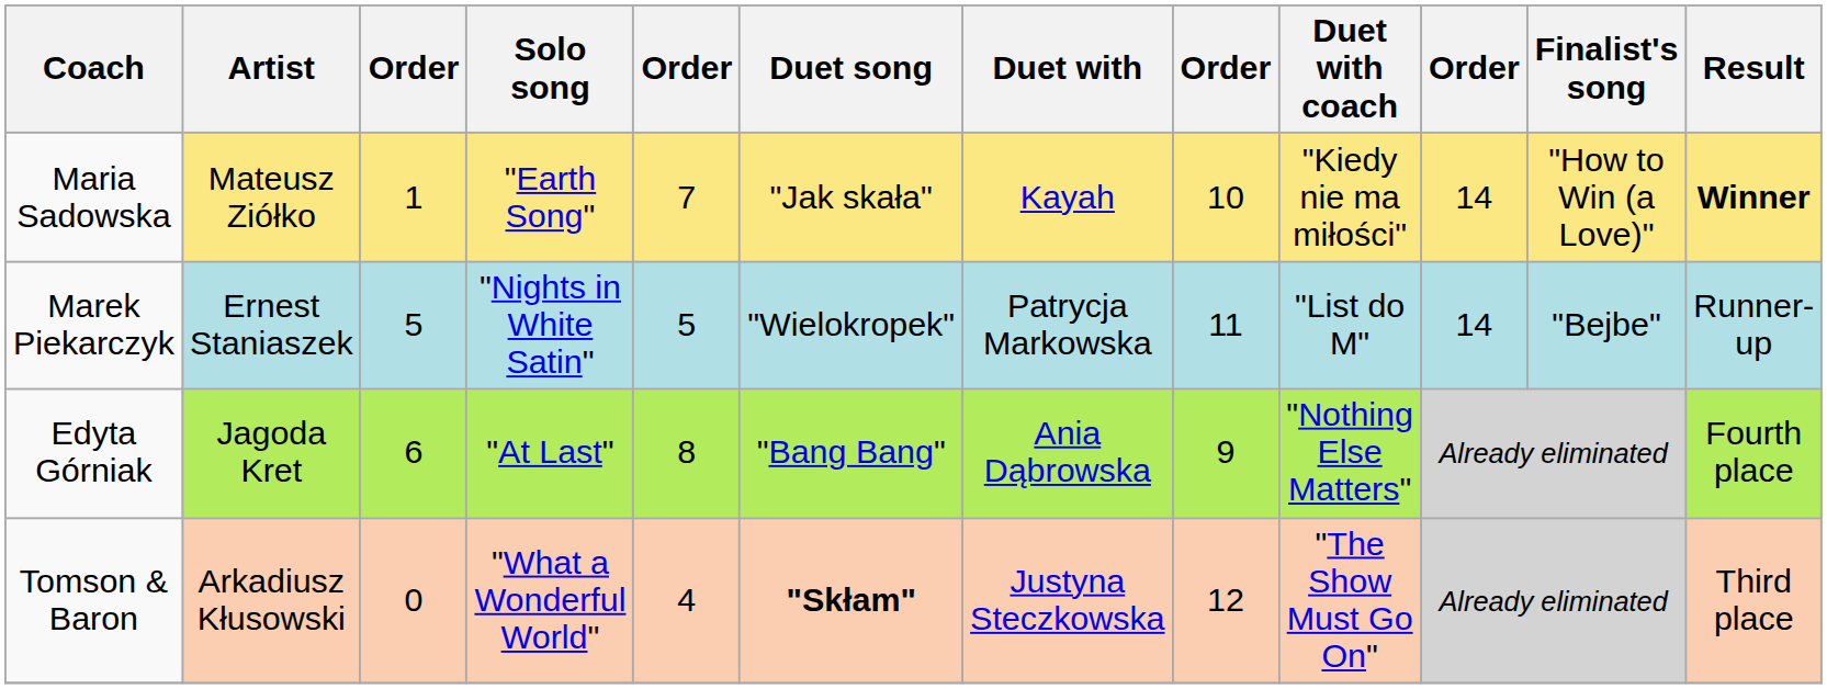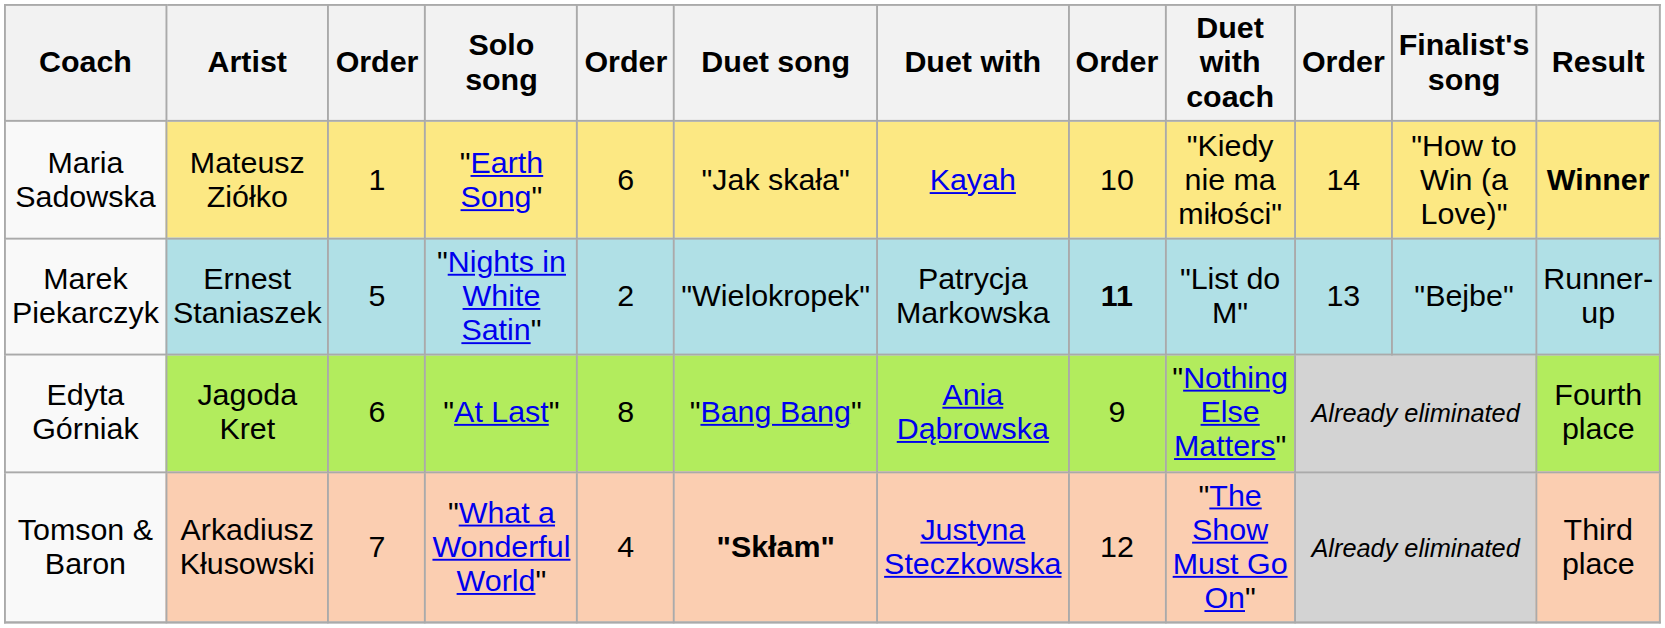 <table class="wikitable" style="text-align:center; width:100%%;">
 <tr>
 <th scope="col">Coach</th>
 <th scope="col">Artist</th>
 <th scope="col">Order</th>
 <th scope="col">Solo song</th>
 <th scope="col">Order</th>
 <th scope="col">Duet song</th>
 <th scope="col">Duet with</th>
 <th scope="col">Order</th>
 <th scope="col">Duet with coach</th>
 <th scope="col">Order</th>
 <th scope="col">Finalist's song</th>
 <th scope="col">Result</th>
 </tr>
 <tr>
 <td scope="row">Maria Sadowska</td>
 <td style="background:#FCE883;">Mateusz Ziółko</td>
 <td style="background:#FCE883;">1</td>
 <td style="background:#FCE883;">"<a href='#'>Earth Song</a>"</td>
-<td style="background:#FCE883;">7</td>
+<td style="background:#FCE883;">6</td>
 <td style="background:#FCE883;">"Jak skała"</td>
 <td style="background:#FCE883;"><a href='#'>Kayah</a></td>
 <td style="background:#FCE883;">10</td>
 <td style="background:#FCE883;">"Kiedy nie ma miłości"</td>
 <td style="background:#FCE883;">14</td>
 <td style="background:#FCE883;">"How to Win (a Love)"</td>
 <td style="background:#FCE883;"><strong>Winner</strong></td>
 </tr>
 <tr>
 <td scope="row">Marek Piekarczyk</td>
 <td style="background:#B0E0E6;">Ernest Staniaszek</td>
 <td style="background:#B0E0E6;">5</td>
 <td style="background:#B0E0E6;">"<a href='#'>Nights in White Satin</a>"</td>
-<td style="background:#B0E0E6;">5</td>
+<td style="background:#B0E0E6;">2</td>
 <td style="background:#B0E0E6;">"Wielokropek"</td>
 <td style="background:#B0E0E6;">Patrycja Markowska</td>
-<td style="background:#B0E0E6;">11</td>
+<td style="background:#B0E0E6;"><strong>11</strong></td>
 <td style="background:#B0E0E6;">"List do M"</td>
-<td style="background:#B0E0E6;">14</td>
+<td style="background:#B0E0E6;">13</td>
 <td style="background:#B0E0E6;">"Bejbe"</td>
 <td style="background:#B0E0E6;">Runner-up</td>
 </tr>
 <tr>
 <td scope="row">Edyta Górniak</td>
 <td style="background:#B2EC5D;">Jagoda Kret</td>
 <td style="background:#B2EC5D;">6</td>
 <td style="background:#B2EC5D;">"<a href='#'>At Last</a>"</td>
 <td style="background:#B2EC5D;">8</td>
 <td style="background:#B2EC5D;">"<a href='#'>Bang Bang</a>"</td>
 <td style="background:#B2EC5D;"><a href='#'>Ania Dąbrowska</a></td>
 <td style="background:#B2EC5D;">9</td>
 <td style="background:#B2EC5D;">"<a href='#'>Nothing Else Matters</a>"</td>
 <td style="background-color:lightgrey;" colspan="2"><small><em>Already eliminated</em></small></td>
 <td style="background:#B2EC5D;">Fourth place</td>
 </tr>
 <tr>
 <td scope="row">Tomson & Baron</td>
 <td style="background:#FBCEB1;">Arkadiusz Kłusowski</td>
-<td style="background:#FBCEB1;">0</td>
+<td style="background:#FBCEB1;">7</td>
 <td style="background:#FBCEB1;">"<a href='#'>What a Wonderful World</a>"</td>
 <td style="background:#FBCEB1;">4</td>
 <td style="background:#FBCEB1;"><strong>"Skłam"</strong></td>
 <td style="background:#FBCEB1;"><a href='#'>Justyna Steczkowska</a></td>
 <td style="background:#FBCEB1;">12</td>
 <td style="background:#FBCEB1;">"<a href='#'>The Show Must Go On</a>"</td>
 <td style="background-color:lightgrey;" colspan="2"><small><em>Already eliminated</em></small></td>
 <td style="background:#FBCEB1;">Third place</td>
 </tr>
 <tr>
 </tr>
 </table>
